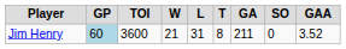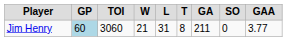 <table class="wikitable" width="50%">
 <tr align="center"  bgcolor="#dddddd">
 <td><strong>Player</strong></td>
 <td><strong>GP</strong></td>
 <td><strong>TOI</strong></td>
 <td><strong>W</strong></td>
 <td><strong>L</strong></td>
 <td><strong>T</strong></td>
 <td><strong>GA</strong></td>
 <td><strong>SO</strong></td>
 <td><strong>GAA</strong></td>
 </tr>
 <tr>
 <td><a href='#'>Jim Henry</a></td>
 <td style="background: lightblue;">60</td>
-<td>3600</td>
+<td>3060</td>
 <td>21</td>
 <td>31</td>
 <td>8</td>
 <td>211</td>
 <td>0</td>
-<td>3.52</td>
+<td>3.77</td>
 </tr>
 </table>
